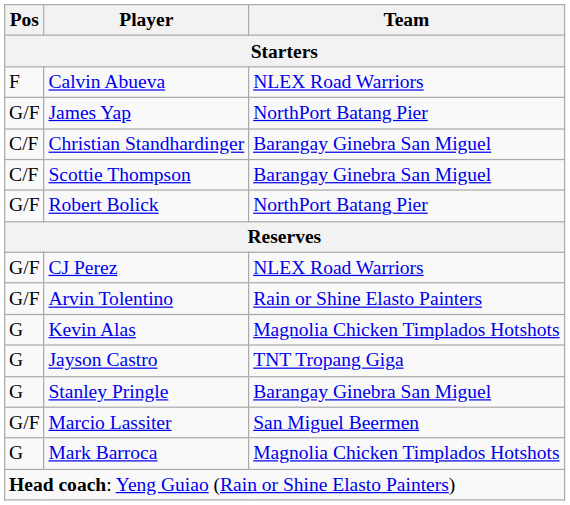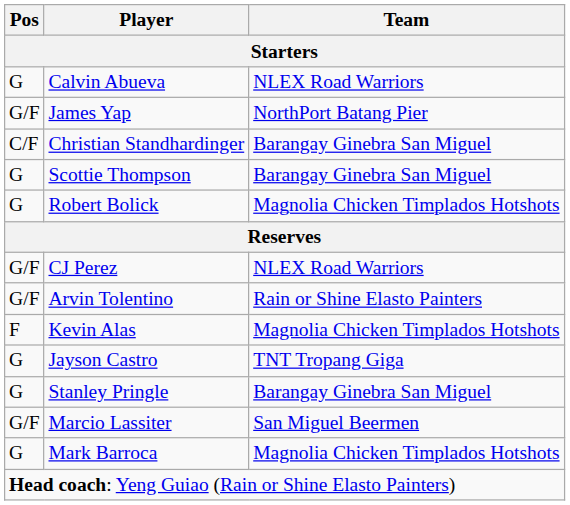 <table class="wikitable">
 <tr>
 <th>Pos</th>
 <th>Player</th>
 <th>Team</th>
 </tr>
 <tr>
 <th scope="col" colspan="4">Starters</th>
 </tr>
 <tr>
-<td>F</td>
+<td>G</td>
 <td><a href='#'>Calvin Abueva</a></td>
 <td><a href='#'>NLEX Road Warriors</a></td>
 </tr>
 <tr>
 <td>G/F</td>
 <td><a href='#'>James Yap</a></td>
 <td><a href='#'>NorthPort Batang Pier</a></td>
 </tr>
 <tr>
 <td>C/F</td>
 <td><a href='#'>Christian Standhardinger</a></td>
 <td><a href='#'>Barangay Ginebra San Miguel</a></td>
 </tr>
 <tr>
-<td>C/F</td>
+<td>G</td>
 <td><a href='#'>Scottie Thompson</a></td>
 <td><a href='#'>Barangay Ginebra San Miguel</a></td>
 </tr>
 <tr>
-<td>G/F</td>
+<td>G</td>
 <td><a href='#'>Robert Bolick</a></td>
-<td><a href='#'>NorthPort Batang Pier</a></td>
+<td><a href='#'>Magnolia Chicken Timplados Hotshots</a></td>
 </tr>
 <tr>
 <th scope="col" colspan="4">Reserves</th>
 </tr>
 <tr>
 <td>G/F</td>
 <td><a href='#'>CJ Perez</a></td>
 <td><a href='#'>NLEX Road Warriors</a></td>
 </tr>
 <tr>
 <td>G/F</td>
 <td><a href='#'>Arvin Tolentino</a></td>
 <td><a href='#'>Rain or Shine Elasto Painters</a></td>
 </tr>
 <tr>
-<td>G</td>
+<td>F</td>
 <td><a href='#'>Kevin Alas</a></td>
 <td><a href='#'>Magnolia Chicken Timplados Hotshots</a></td>
 </tr>
 <tr>
 <td>G</td>
 <td><a href='#'>Jayson Castro</a></td>
 <td><a href='#'>TNT Tropang Giga</a></td>
 </tr>
 <tr>
 <td>G</td>
 <td><a href='#'>Stanley Pringle</a></td>
 <td><a href='#'>Barangay Ginebra San Miguel</a></td>
 </tr>
 <tr>
 <td>G/F</td>
 <td><a href='#'>Marcio Lassiter</a></td>
 <td><a href='#'>San Miguel Beermen</a></td>
 </tr>
 <tr>
 <td>G</td>
 <td><a href='#'>Mark Barroca</a></td>
 <td><a href='#'>Magnolia Chicken Timplados Hotshots</a></td>
 </tr>
 <tr>
 <td colspan="3"><strong>Head coach</strong>: <a href='#'>Yeng Guiao</a> (<a href='#'>Rain or Shine Elasto Painters</a>)</td>
 </tr>
 </table>
